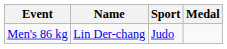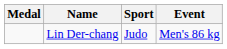 <table class="wikitable sortable">
 <tr>
-<th>Event</th>
+<th>Medal</th>
 <th>Name</th>
 <th>Sport</th>
-<th>Medal</th>
+<th>Event</th>
 </tr>
 <tr>
-<td><a href='#'>Men's 86 kg</a></td>
+<td></td>
 <td><a href='#'>Lin Der-chang</a></td>
 <td><a href='#'>Judo</a></td>
-<td></td>
+<td><a href='#'>Men's 86 kg</a></td>
 </tr>
 </table>
